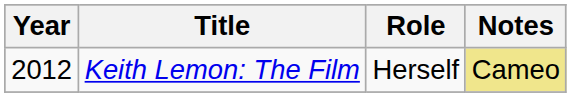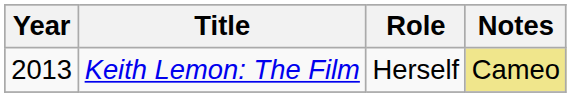 <table class="wikitable">
 <tr>
 <th>Year</th>
 <th>Title</th>
 <th>Role</th>
 <th>Notes</th>
 </tr>
 <tr>
-<td>2012</td>
+<td>2013</td>
 <td><em><a href='#'>Keith Lemon: The Film</a></em></td>
 <td>Herself</td>
 <td style="background: khaki;">Cameo</td>
 </tr>
 </table>
